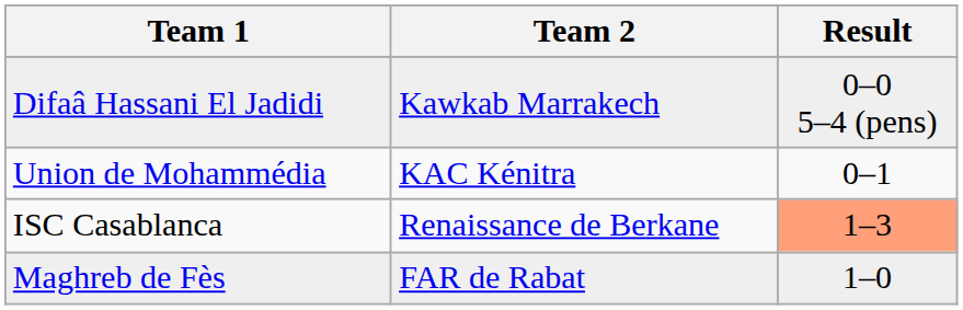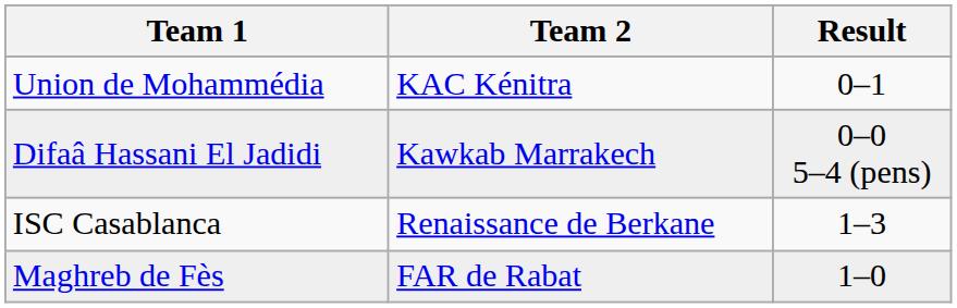 <table class="wikitable">
 <tr>
 <th width="180">Team 1</th>
 <th width="180">Team 2</th>
 <th width="80">Result</th>
+</tr>
+<tr>
+<td><a href='#'>Union de Mohammédia</a></td>
+<td><a href='#'>KAC Kénitra</a></td>
+<td align="center">0–1</td>
 </tr>
 <tr style="background:#EFEFEF">
 <td><a href='#'>Difaâ Hassani El Jadidi</a></td>
 <td><a href='#'>Kawkab Marrakech</a></td>
 <td align="center">0–0<br>5–4 (pens)</td>
 </tr>
 <tr>
-<td><a href='#'>Union de Mohammédia</a></td>
-<td><a href='#'>KAC Kénitra</a></td>
-<td align="center">0–1</td>
-</tr>
-<tr>
 <td>ISC Casablanca</td>
 <td><a href='#'>Renaissance de Berkane</a></td>
-<td align="center" style="background: lightsalmon;">1–3</td>
+<td align="center">1–3</td>
 </tr>
 <tr style="background:#EFEFEF">
 <td><a href='#'>Maghreb de Fès</a></td>
 <td><a href='#'>FAR de Rabat</a></td>
 <td align="center">1–0</td>
 </tr>
 </table>
